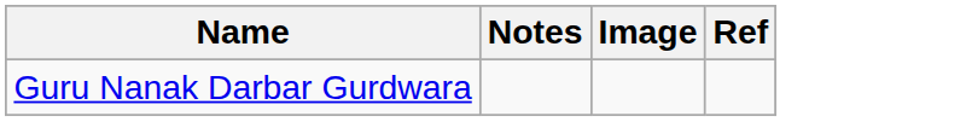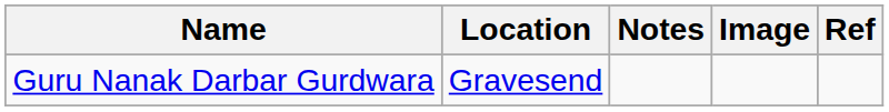 <table class="wikitable sortable">
 <tr>
 <th>Name</th>
+<th>Location</th>
 <th>Notes</th>
 <th>Image</th>
 <th>Ref</th>
 </tr>
 <tr>
 <td><a href='#'>Guru Nanak Darbar Gurdwara</a></td>
+<td><a href='#'>Gravesend</a></td>
 <td></td>
 <td></td>
 <td></td>
 </tr>
 </table>
